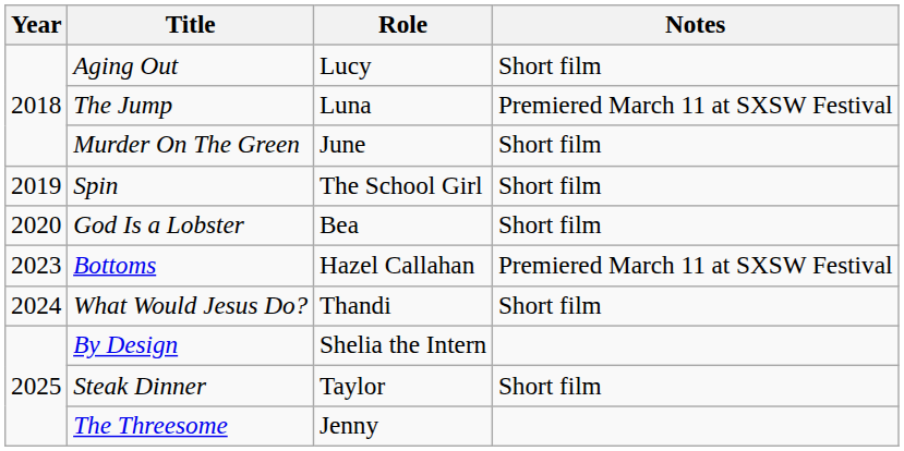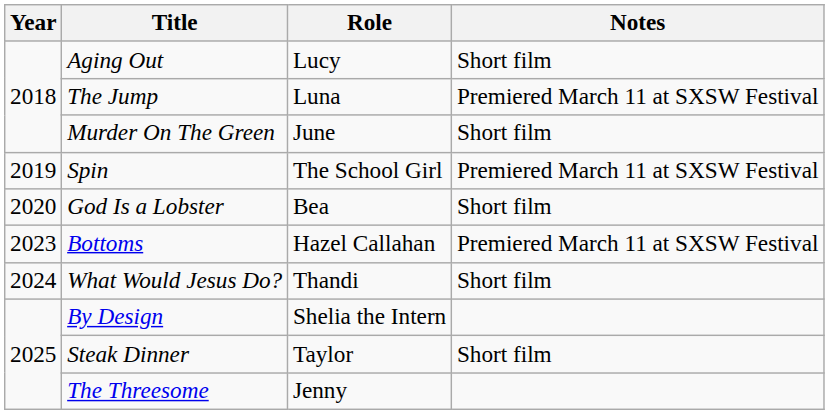 <table class="wikitable sortable">
 <tr>
 <th>Year</th>
 <th>Title</th>
 <th>Role</th>
 <th class="unsortable">Notes</th>
 </tr>
 <tr>
 <td rowspan="3">2018</td>
 <td><em>Aging Out</em></td>
 <td>Lucy</td>
 <td>Short film</td>
 </tr>
 <tr>
 <td><em>The Jump</em></td>
 <td>Luna</td>
 <td>Premiered March 11 at SXSW Festival</td>
 </tr>
 <tr>
 <td><em>Murder On The Green</em></td>
 <td>June</td>
 <td>Short film</td>
 </tr>
 <tr>
 <td>2019</td>
 <td><em>Spin</em></td>
 <td>The School Girl</td>
-<td>Short film</td>
+<td>Premiered March 11 at SXSW Festival</td>
 </tr>
 <tr>
 <td>2020</td>
 <td><em>God Is a Lobster</em></td>
 <td>Bea</td>
 <td>Short film</td>
 </tr>
 <tr>
 <td>2023</td>
 <td><a href='#'><em>Bottoms</em></a></td>
 <td>Hazel Callahan</td>
 <td>Premiered March 11 at SXSW Festival</td>
 </tr>
 <tr>
 <td>2024</td>
 <td><em>What Would Jesus Do?</em></td>
 <td>Thandi</td>
 <td>Short film</td>
 </tr>
 <tr>
 <td rowspan="3">2025</td>
 <td><em><a href='#'>By Design</a></em></td>
 <td>Shelia the Intern</td>
 <td></td>
 </tr>
 <tr>
 <td><em>Steak Dinner</em></td>
 <td>Taylor</td>
 <td>Short film</td>
 </tr>
 <tr>
 <td><em><a href='#'>The Threesome</a></em></td>
 <td>Jenny</td>
 <td></td>
 </tr>
 </table>
